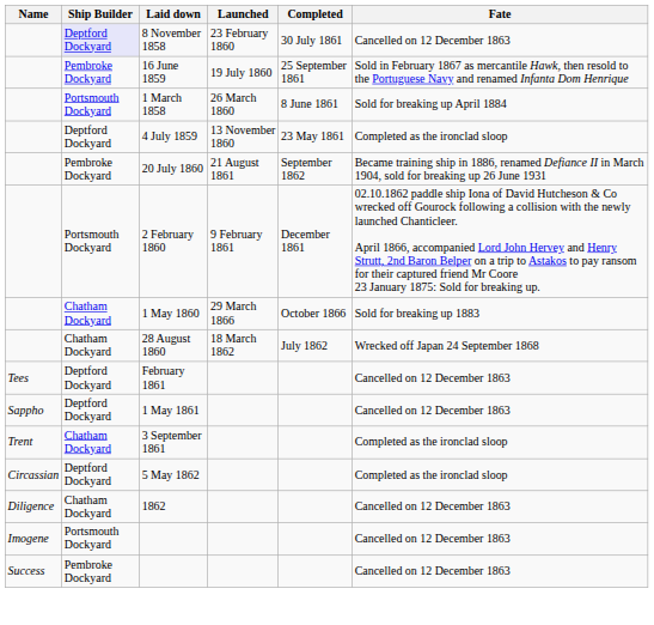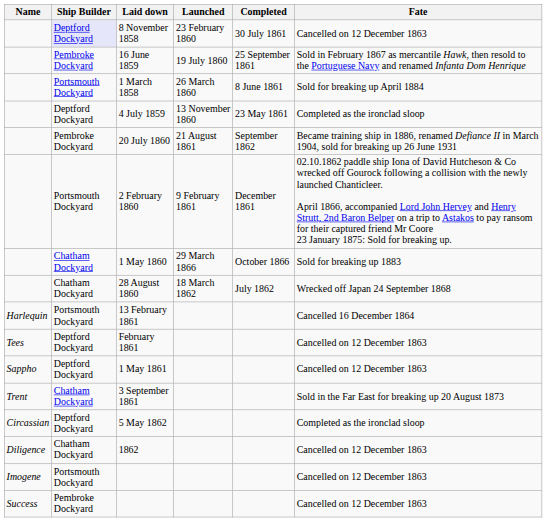 <table class="wikitable" style="text-align:left">
 <tr>
 <th>Name</th>
 <th>Ship Builder</th>
 <th>Laid down</th>
 <th>Launched</th>
 <th>Completed</th>
 <th>Fate</th>
 </tr>
 <tr>
 <td></td>
 <td style="background: lavender;"><a href='#'>Deptford Dockyard</a></td>
 <td>8 November 1858</td>
 <td>23 February 1860</td>
 <td>30 July 1861</td>
 <td>Cancelled on 12 December 1863</td>
 </tr>
 <tr>
 <td></td>
 <td><a href='#'>Pembroke Dockyard</a></td>
 <td>16 June 1859</td>
 <td>19 July 1860</td>
 <td>25 September 1861</td>
 <td>Sold in February 1867 as mercantile <em>Hawk</em>, then resold to the <a href='#'>Portuguese Navy</a> and renamed <em>Infanta Dom Henrique</em></td>
 </tr>
 <tr>
 <td></td>
 <td><a href='#'>Portsmouth Dockyard</a></td>
 <td>1 March 1858</td>
 <td>26 March 1860</td>
 <td>8 June 1861</td>
 <td>Sold for breaking up April 1884</td>
 </tr>
 <tr>
 <td></td>
 <td>Deptford Dockyard</td>
 <td>4 July 1859</td>
 <td>13 November 1860</td>
 <td>23 May 1861</td>
 <td>Completed as the ironclad sloop </td>
 </tr>
 <tr>
 <td></td>
 <td>Pembroke Dockyard</td>
 <td>20 July 1860</td>
 <td>21 August 1861</td>
 <td>September 1862</td>
 <td>Became training ship in 1886, renamed <em>Defiance II</em> in March 1904, sold for breaking up 26 June 1931</td>
 </tr>
 <tr>
 <td></td>
 <td>Portsmouth Dockyard</td>
 <td>2 February 1860</td>
 <td>9 February 1861</td>
 <td>December 1861</td>
 <td>02.10.1862 paddle ship Iona of David Hutcheson & Co wrecked off Gourock following a collision with the newly launched Chanticleer.<br><br>April 1866, accompanied <a href='#'>Lord John Hervey</a> and <a href='#'>Henry Strutt, 2nd Baron Belper</a> on a trip to <a href='#'>Astakos</a> to pay ransom for their captured friend Mr Coore<br>  23 January 1875: Sold for breaking up.</td>
 </tr>
 <tr>
 <td></td>
 <td><a href='#'>Chatham Dockyard</a></td>
 <td>1 May 1860</td>
 <td>29 March 1866</td>
 <td>October 1866</td>
 <td>Sold for breaking up 1883</td>
 </tr>
 <tr>
 <td></td>
 <td>Chatham Dockyard</td>
 <td>28 August 1860</td>
 <td>18 March 1862</td>
 <td>July 1862</td>
 <td>Wrecked off Japan 24 September 1868</td>
 </tr>
 <tr>
+<td><em>Harlequin</em></td>
+<td>Portsmouth Dockyard</td>
+<td>13 February 1861</td>
+<td></td>
+<td></td>
+<td>Cancelled 16 December 1864</td>
+</tr>
+<tr>
 <td><em>Tees</em></td>
 <td>Deptford Dockyard</td>
 <td>February 1861</td>
 <td></td>
 <td></td>
 <td>Cancelled on 12 December 1863</td>
 </tr>
 <tr>
 <td><em>Sappho</em></td>
 <td>Deptford Dockyard</td>
 <td>1 May 1861</td>
 <td></td>
 <td></td>
 <td>Cancelled on 12 December 1863</td>
 </tr>
 <tr>
 <td><em>Trent</em></td>
 <td><a href='#'>Chatham Dockyard</a></td>
 <td>3 September 1861</td>
 <td></td>
 <td></td>
-<td>Completed as the ironclad sloop </td>
+<td>Sold in the Far East for breaking up  20 August 1873</td>
 </tr>
 <tr>
 <td><em>Circassian</em></td>
 <td>Deptford Dockyard</td>
 <td>5 May 1862</td>
 <td></td>
 <td></td>
 <td>Completed as the ironclad sloop </td>
 </tr>
 <tr>
 <td><em>Diligence</em></td>
 <td>Chatham Dockyard</td>
 <td>1862</td>
 <td></td>
 <td></td>
 <td>Cancelled on 12 December 1863</td>
 </tr>
 <tr>
 <td><em>Imogene</em></td>
 <td>Portsmouth Dockyard</td>
 <td></td>
 <td></td>
 <td></td>
 <td>Cancelled on 12 December 1863</td>
 </tr>
 <tr>
 <td><em>Success</em></td>
 <td>Pembroke Dockyard</td>
 <td></td>
 <td></td>
 <td></td>
 <td>Cancelled on 12 December 1863</td>
 </tr>
 </table>
